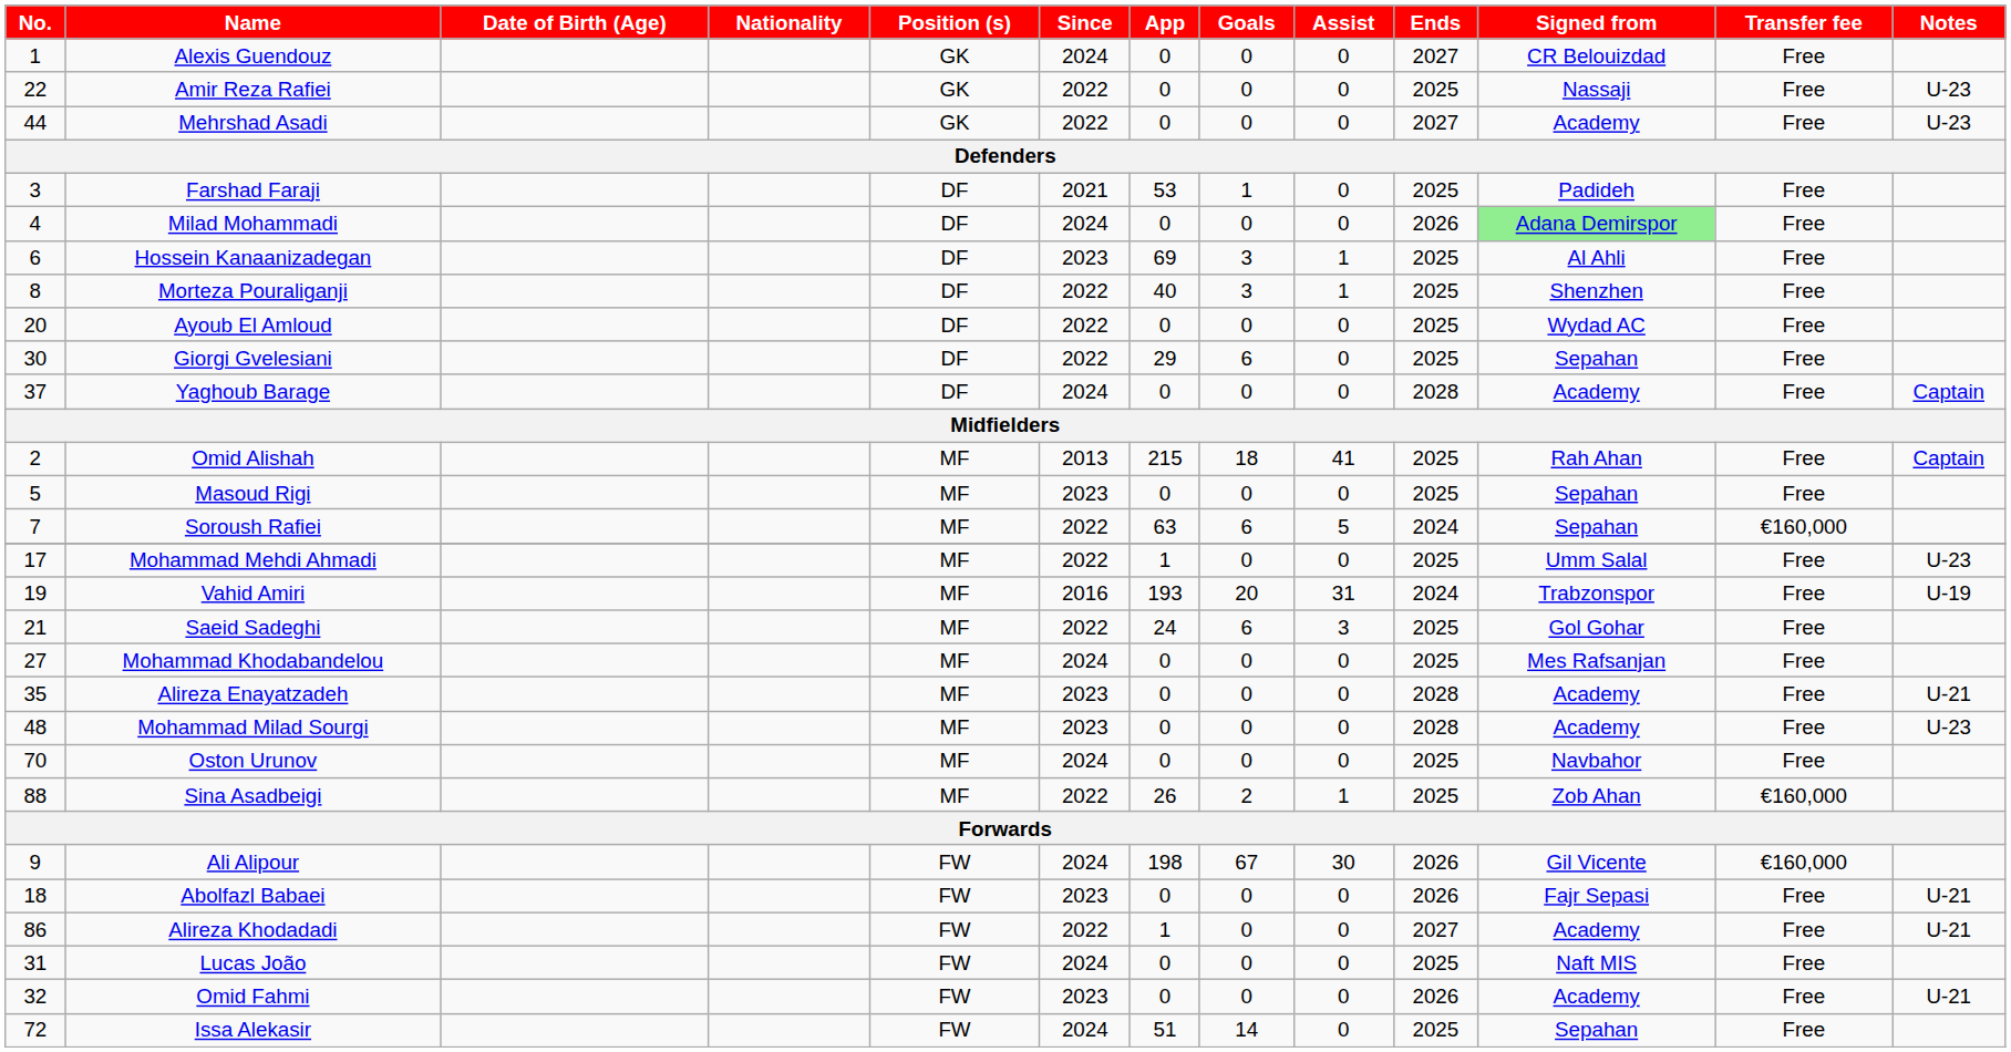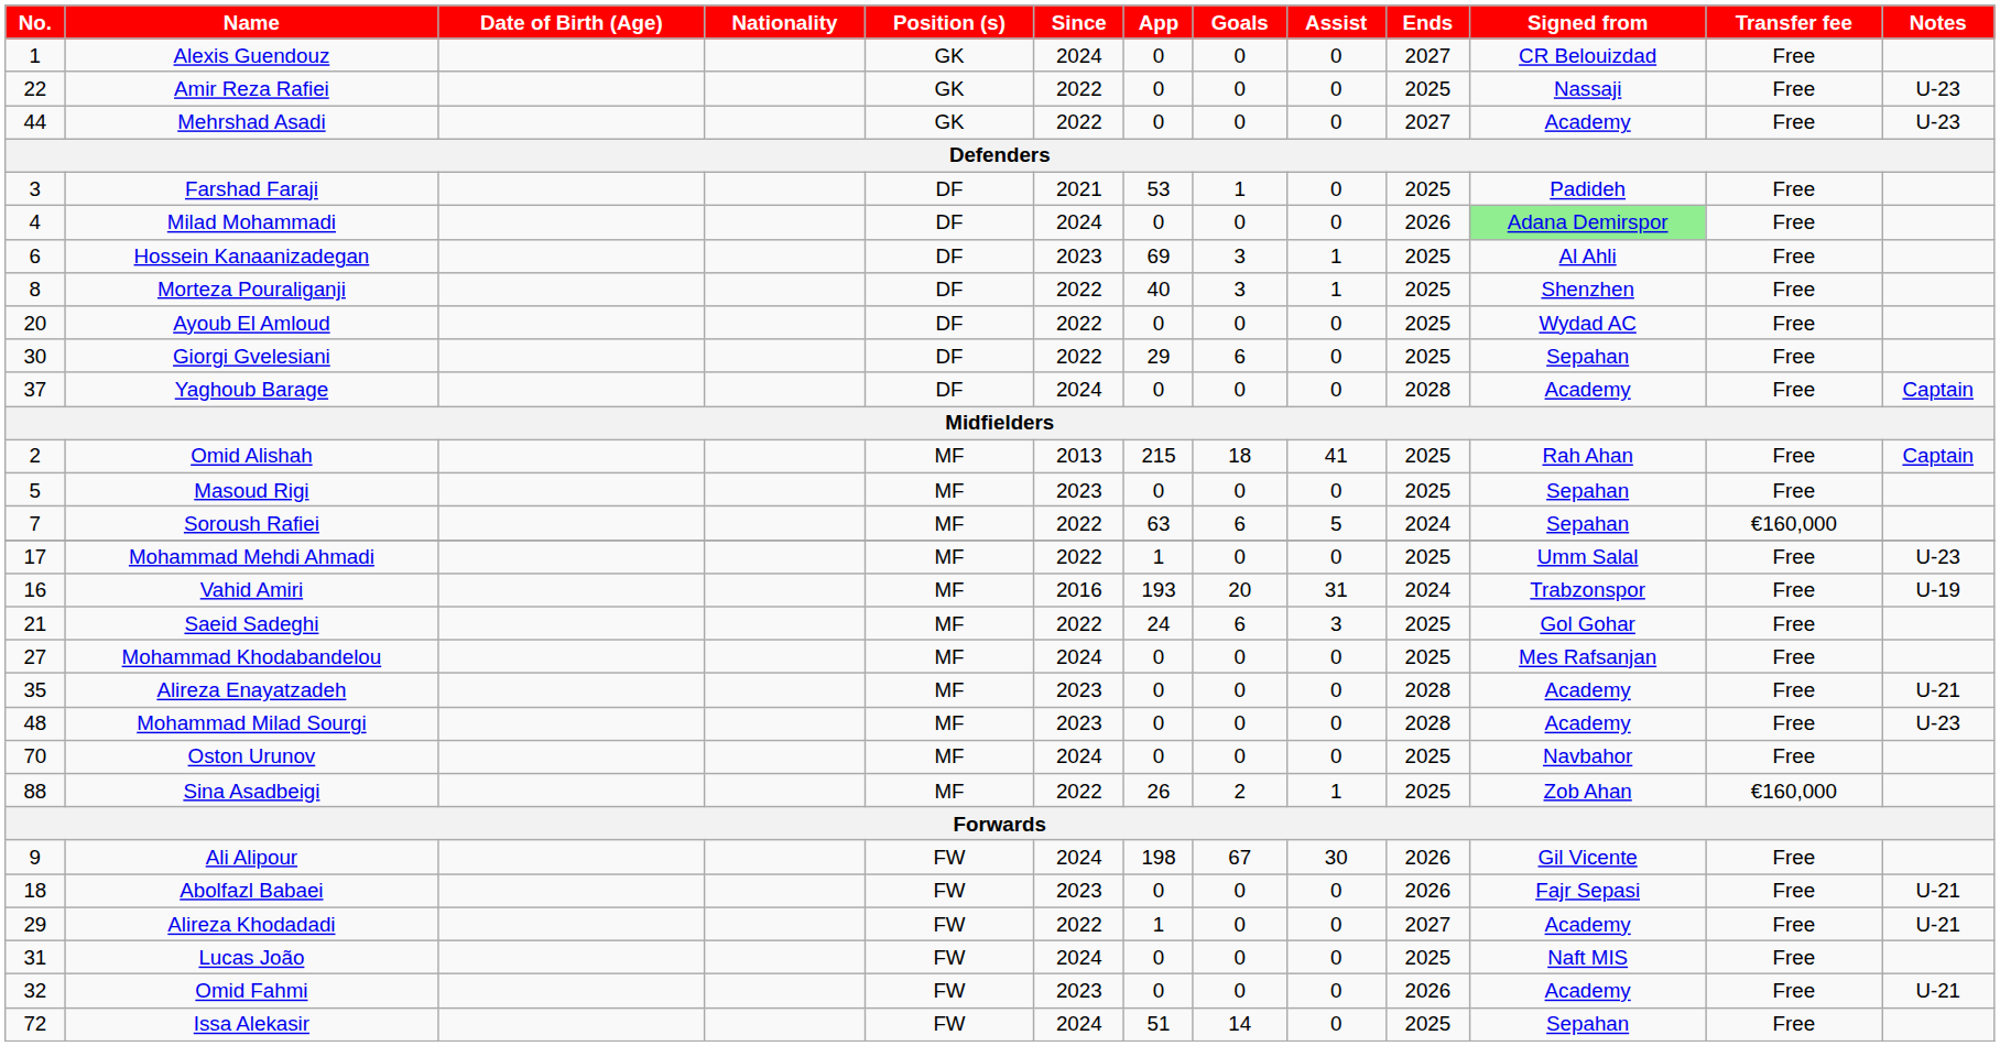 <table class="wikitable"  style="text-align:center; font-size:82%; width:100%;">
 <tr>
 <th style="background: #f00; color:#fff" align=Left>No.</th>
 <th style="background: #f00; color:#fff" align=Left>Name</th>
 <th style="background: #f00; color:#fff" align=Left>Date of Birth (Age)</th>
 <th style="background: #f00; color:#fff" align=Left>Nationality</th>
 <th style="background: #f00; color:#fff" align=Left>Position (s)</th>
 <th style="background: #f00; color:#fff" align=Left>Since</th>
 <th style="background: #f00; color:#fff" align=Left>App</th>
 <th style="background: #f00; color:#fff" align=Left>Goals</th>
 <th style="background: #f00; color:#fff" align=Left>Assist</th>
 <th style="background: #f00; color:#fff" align=Left>Ends</th>
 <th style="background: #f00; color:#fff" align=Left>Signed from</th>
 <th style="background: #f00; color:#fff" align=Left>Transfer fee</th>
 <th style="background: #f00; color:#fff" align=Left>Notes</th>
 </tr>
 <tr>
 <td>1</td>
 <td><a href='#'>Alexis Guendouz</a></td>
 <td></td>
 <td></td>
 <td>GK</td>
 <td>2024</td>
 <td>0</td>
 <td>0</td>
 <td>0</td>
 <td>2027</td>
 <td> <a href='#'>CR Belouizdad</a></td>
 <td>Free</td>
 <td></td>
 </tr>
 <tr>
 <td>22</td>
 <td><a href='#'>Amir Reza Rafiei</a></td>
 <td></td>
 <td></td>
 <td>GK</td>
 <td>2022</td>
 <td>0</td>
 <td>0</td>
 <td>0</td>
 <td>2025</td>
 <td><a href='#'>Nassaji</a></td>
 <td>Free</td>
 <td>U-23</td>
 </tr>
 <tr>
 <td>44</td>
 <td><a href='#'>Mehrshad Asadi</a></td>
 <td></td>
 <td></td>
 <td>GK</td>
 <td>2022</td>
 <td>0</td>
 <td>0</td>
 <td>0</td>
 <td>2027</td>
 <td><a href='#'>Academy</a></td>
 <td>Free</td>
 <td>U-23</td>
 </tr>
 <tr>
 <th colspan=13>Defenders</th>
 </tr>
 <tr>
 <td>3</td>
 <td><a href='#'>Farshad Faraji</a></td>
 <td></td>
 <td></td>
 <td>DF</td>
 <td>2021</td>
 <td>53</td>
 <td>1</td>
 <td>0</td>
 <td>2025</td>
 <td><a href='#'>Padideh</a></td>
 <td>Free</td>
 <td></td>
 </tr>
 <tr>
 <td>4</td>
 <td><a href='#'>Milad Mohammadi</a></td>
 <td></td>
 <td></td>
 <td>DF</td>
 <td>2024</td>
 <td>0</td>
 <td>0</td>
 <td>0</td>
 <td>2026</td>
 <td style="background: lightgreen;"> <a href='#'>Adana Demirspor</a></td>
 <td>Free</td>
 <td></td>
 </tr>
 <tr>
 <td>6</td>
 <td><a href='#'>Hossein Kanaanizadegan</a></td>
 <td></td>
 <td></td>
 <td>DF</td>
 <td>2023</td>
 <td>69</td>
 <td>3</td>
 <td>1</td>
 <td>2025</td>
 <td> <a href='#'>Al Ahli</a></td>
 <td>Free</td>
 <td></td>
 </tr>
 <tr>
 <td>8</td>
 <td><a href='#'>Morteza Pouraliganji</a></td>
 <td></td>
 <td></td>
 <td>DF</td>
 <td>2022</td>
 <td>40</td>
 <td>3</td>
 <td>1</td>
 <td>2025</td>
 <td> <a href='#'>Shenzhen</a></td>
 <td>Free</td>
 <td></td>
 </tr>
 <tr>
 <td>20</td>
 <td><a href='#'>Ayoub El Amloud</a></td>
 <td></td>
 <td></td>
 <td>DF</td>
 <td>2022</td>
 <td>0</td>
 <td>0</td>
 <td>0</td>
 <td>2025</td>
 <td> <a href='#'>Wydad AC</a></td>
 <td>Free</td>
 <td></td>
 </tr>
 <tr>
 <td>30</td>
 <td><a href='#'>Giorgi Gvelesiani</a></td>
 <td></td>
 <td></td>
 <td>DF</td>
 <td>2022</td>
 <td>29</td>
 <td>6</td>
 <td>0</td>
 <td>2025</td>
 <td><a href='#'>Sepahan</a></td>
 <td>Free</td>
 <td></td>
 </tr>
 <tr>
 <td>37</td>
 <td><a href='#'>Yaghoub Barage</a></td>
 <td></td>
 <td></td>
 <td>DF</td>
 <td>2024</td>
 <td>0</td>
 <td>0</td>
 <td>0</td>
 <td>2028</td>
 <td><a href='#'>Academy</a></td>
 <td>Free</td>
 <td><a href='#'>Captain</a></td>
 </tr>
 <tr>
 <th colspan=13>Midfielders</th>
 </tr>
 <tr>
 <td>2</td>
 <td><a href='#'>Omid Alishah</a></td>
 <td></td>
 <td></td>
 <td>MF</td>
 <td>2013</td>
 <td>215</td>
 <td>18</td>
 <td>41</td>
 <td>2025</td>
 <td><a href='#'>Rah Ahan</a></td>
 <td>Free</td>
 <td><a href='#'>Captain</a></td>
 </tr>
 <tr>
 <td>5</td>
 <td><a href='#'>Masoud Rigi</a></td>
 <td></td>
 <td></td>
 <td>MF</td>
 <td>2023</td>
 <td>0</td>
 <td>0</td>
 <td>0</td>
 <td>2025</td>
 <td><a href='#'>Sepahan</a></td>
 <td>Free</td>
 <td></td>
 </tr>
 <tr>
 <td>7</td>
 <td><a href='#'>Soroush Rafiei</a></td>
 <td></td>
 <td></td>
 <td>MF</td>
 <td>2022</td>
 <td>63</td>
 <td>6</td>
 <td>5</td>
 <td>2024</td>
 <td><a href='#'>Sepahan</a></td>
 <td>€160,000</td>
 <td></td>
 </tr>
 <tr>
 </tr>
 <tr>
 <td>17</td>
 <td><a href='#'>Mohammad Mehdi Ahmadi</a></td>
 <td></td>
 <td></td>
 <td>MF</td>
 <td>2022</td>
 <td>1</td>
 <td>0</td>
 <td>0</td>
 <td>2025</td>
 <td> <a href='#'>Umm Salal</a></td>
 <td>Free</td>
 <td>U-23</td>
 </tr>
 <tr>
-<td>19</td>
+<td>16</td>
 <td><a href='#'>Vahid Amiri</a></td>
 <td></td>
 <td></td>
 <td>MF</td>
 <td>2016</td>
 <td>193</td>
 <td>20</td>
 <td>31</td>
 <td>2024</td>
 <td> <a href='#'>Trabzonspor</a></td>
 <td>Free</td>
 <td>U-19</td>
 </tr>
 <tr>
 <td>21</td>
 <td><a href='#'>Saeid Sadeghi</a></td>
 <td></td>
 <td></td>
 <td>MF</td>
 <td>2022</td>
 <td>24</td>
 <td>6</td>
 <td>3</td>
 <td>2025</td>
 <td><a href='#'>Gol Gohar</a></td>
 <td>Free</td>
 <td></td>
 </tr>
 <tr>
 <td>27</td>
 <td><a href='#'>Mohammad Khodabandelou</a></td>
 <td></td>
 <td></td>
 <td>MF</td>
 <td>2024</td>
 <td>0</td>
 <td>0</td>
 <td>0</td>
 <td>2025</td>
 <td><a href='#'>Mes Rafsanjan</a></td>
 <td>Free</td>
 <td></td>
 </tr>
 <tr>
 <td>35</td>
 <td><a href='#'>Alireza Enayatzadeh</a></td>
 <td></td>
 <td></td>
 <td>MF</td>
 <td>2023</td>
 <td>0</td>
 <td>0</td>
 <td>0</td>
 <td>2028</td>
 <td><a href='#'>Academy</a></td>
 <td>Free</td>
 <td>U-21</td>
 </tr>
 <tr>
 <td>48</td>
 <td><a href='#'>Mohammad Milad Sourgi</a></td>
 <td></td>
 <td></td>
 <td>MF</td>
 <td>2023</td>
 <td>0</td>
 <td>0</td>
 <td>0</td>
 <td>2028</td>
 <td><a href='#'>Academy</a></td>
 <td>Free</td>
 <td>U-23</td>
 </tr>
 <tr>
 <td>70</td>
 <td><a href='#'>Oston Urunov</a></td>
 <td></td>
 <td></td>
 <td>MF</td>
 <td>2024</td>
 <td>0</td>
 <td>0</td>
 <td>0</td>
 <td>2025</td>
 <td> <a href='#'>Navbahor</a></td>
 <td>Free</td>
 <td></td>
 </tr>
 <tr>
 <td>88</td>
 <td><a href='#'>Sina Asadbeigi</a></td>
 <td></td>
 <td></td>
 <td>MF</td>
 <td>2022</td>
 <td>26</td>
 <td>2</td>
 <td>1</td>
 <td>2025</td>
 <td><a href='#'>Zob Ahan</a></td>
 <td>€160,000</td>
 <td></td>
 </tr>
 <tr>
 <th colspan=13>Forwards</th>
 </tr>
 <tr>
 <td>9</td>
 <td><a href='#'>Ali Alipour</a></td>
 <td></td>
 <td></td>
 <td>FW</td>
 <td>2024</td>
 <td>198</td>
 <td>67</td>
 <td>30</td>
 <td>2026</td>
 <td> <a href='#'>Gil Vicente</a></td>
-<td>€160,000</td>
+<td>Free</td>
 <td></td>
 </tr>
 <tr>
 <td>18</td>
 <td><a href='#'>Abolfazl Babaei</a></td>
 <td></td>
 <td></td>
 <td>FW</td>
 <td>2023</td>
 <td>0</td>
 <td>0</td>
 <td>0</td>
 <td>2026</td>
 <td><a href='#'>Fajr Sepasi</a></td>
 <td>Free</td>
 <td>U-21</td>
 </tr>
 <tr>
-<td>86</td>
+<td>29</td>
 <td><a href='#'>Alireza Khodadadi</a></td>
 <td></td>
 <td></td>
 <td>FW</td>
 <td>2022</td>
 <td>1</td>
 <td>0</td>
 <td>0</td>
 <td>2027</td>
 <td><a href='#'>Academy</a></td>
 <td>Free</td>
 <td>U-21</td>
 </tr>
 <tr>
 <td>31</td>
 <td><a href='#'>Lucas João</a></td>
 <td></td>
 <td></td>
 <td>FW</td>
 <td>2024</td>
 <td>0</td>
 <td>0</td>
 <td>0</td>
 <td>2025</td>
 <td><a href='#'>Naft MIS</a></td>
 <td>Free</td>
 <td></td>
 </tr>
 <tr>
 <td>32</td>
 <td><a href='#'>Omid Fahmi</a></td>
 <td></td>
 <td></td>
 <td>FW</td>
 <td>2023</td>
 <td>0</td>
 <td>0</td>
 <td>0</td>
 <td>2026</td>
 <td><a href='#'>Academy</a></td>
 <td>Free</td>
 <td>U-21</td>
 </tr>
 <tr>
 <td>72</td>
 <td><a href='#'>Issa Alekasir</a></td>
 <td></td>
 <td></td>
 <td>FW</td>
 <td>2024</td>
 <td>51</td>
 <td>14</td>
 <td>0</td>
 <td>2025</td>
 <td><a href='#'>Sepahan</a></td>
 <td>Free</td>
 <td></td>
 </tr>
 <tr>
 </tr>
 </table>
